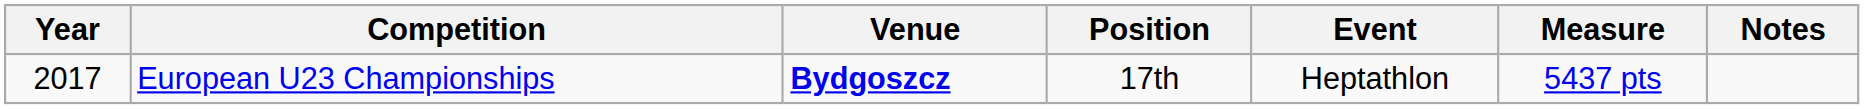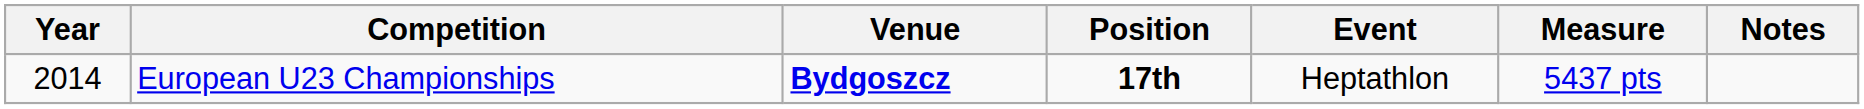 <table class="wikitable" width=55% style="font-size:90%; text-align:center;">
 <tr>
 <th>Year</th>
 <th>Competition</th>
 <th>Venue</th>
 <th>Position</th>
 <th>Event</th>
 <th>Measure</th>
 <th>Notes</th>
 </tr>
 <tr>
-<td>2017</td>
+<td>2014</td>
 <td align=left><a href='#'>European U23 Championships</a></td>
 <td align=left><strong> <a href='#'>Bydgoszcz</a></strong></td>
-<td>17th</td>
+<td><strong>17th</strong></td>
 <td>Heptathlon</td>
 <td><a href='#'>5437 pts</a></td>
 <td></td>
 </tr>
 </table>
